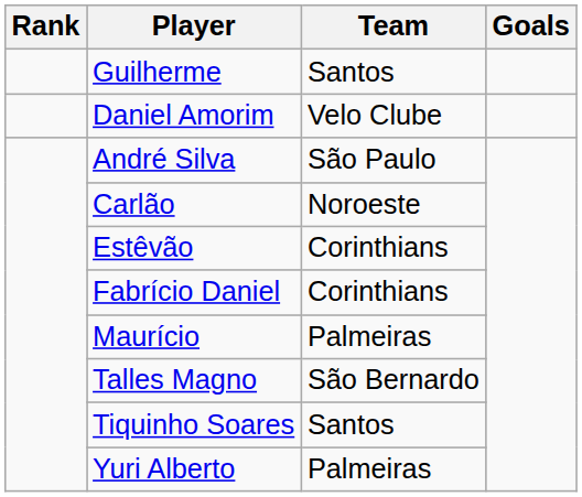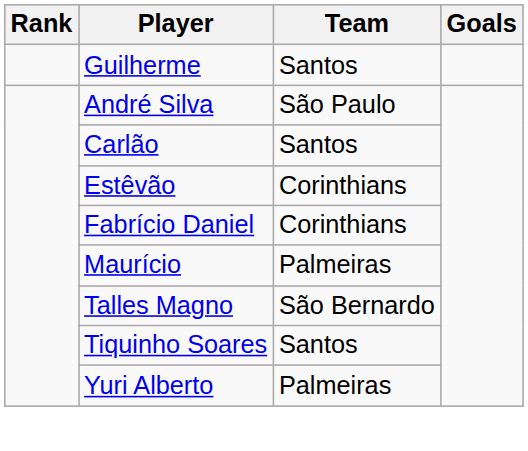 <table class="wikitable">
 <tr>
 <th>Rank</th>
 <th>Player</th>
 <th>Team</th>
 <th>Goals</th>
 </tr>
 <tr>
 <td></td>
 <td> <a href='#'>Guilherme</a></td>
 <td>Santos</td>
 <td></td>
 </tr>
 <tr>
-<td></td>
-<td> <a href='#'>Daniel Amorim</a></td>
-<td>Velo Clube</td>
-<td></td>
-</tr>
-<tr>
 <td rowspan=8></td>
 <td> <a href='#'>André Silva</a></td>
 <td>São Paulo</td>
 <td rowspan=8></td>
 </tr>
 <tr>
 <td> <a href='#'>Carlão</a></td>
-<td>Noroeste</td>
+<td>Santos</td>
 </tr>
 <tr>
 <td> <a href='#'>Estêvão</a></td>
 <td>Corinthians</td>
 </tr>
 <tr>
 <td> <a href='#'>Fabrício Daniel</a></td>
 <td>Corinthians</td>
 </tr>
 <tr>
 <td> <a href='#'>Maurício</a></td>
 <td>Palmeiras</td>
 </tr>
 <tr>
 <td> <a href='#'>Talles Magno</a></td>
 <td>São Bernardo</td>
 </tr>
 <tr>
 <td> <a href='#'>Tiquinho Soares</a></td>
 <td>Santos</td>
 </tr>
 <tr>
 <td> <a href='#'>Yuri Alberto</a></td>
 <td>Palmeiras</td>
 </tr>
 </table>
